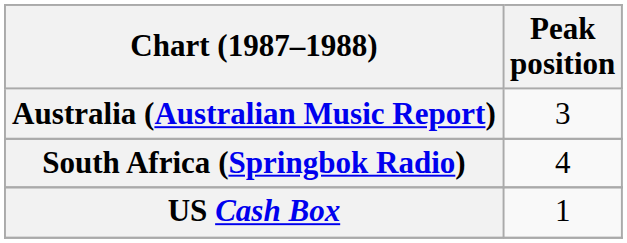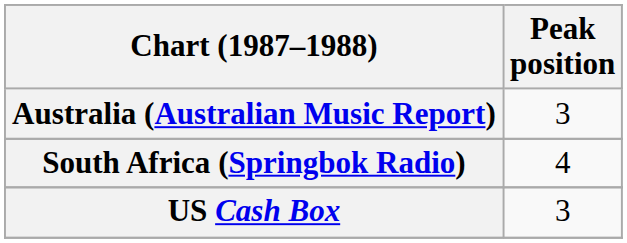 <table class="wikitable sortable plainrowheaders" style="text-align:center">
 <tr>
 <th>Chart (1987–1988)</th>
 <th>Peak<br>position</th>
 </tr>
 <tr>
 <th scope="row">Australia (<a href='#'>Australian Music Report</a>)</th>
 <td>3</td>
 </tr>
 <tr>
 </tr>
 <tr>
 </tr>
 <tr>
 </tr>
 <tr>
 </tr>
 <tr>
 </tr>
 <tr>
 </tr>
 <tr>
 </tr>
 <tr>
 </tr>
 <tr>
 <th scope="row">South Africa (<a href='#'>Springbok Radio</a>)</th>
 <td>4</td>
 </tr>
 <tr>
 </tr>
 <tr>
 </tr>
 <tr>
 </tr>
 <tr>
 </tr>
 <tr>
 </tr>
 <tr>
 </tr>
 <tr>
 <th scope="row">US <em><a href='#'>Cash Box</a></em></th>
-<td>1</td>
+<td>3</td>
 </tr>
 <tr>
 </tr>
 </table>
